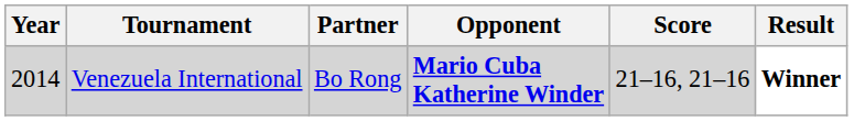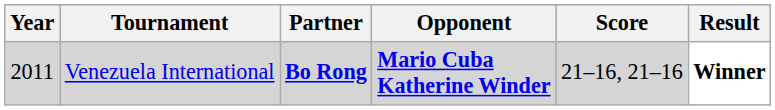 <table class="sortable wikitable" style="font-size: 90%;">
 <tr>
 <th>Year</th>
 <th>Tournament</th>
 <th>Partner</th>
 <th>Opponent</th>
 <th>Score</th>
 <th>Result</th>
 </tr>
 <tr style="background:#D5D5D5">
-<td align="center">2014</td>
+<td align="center">2011</td>
 <td align="left"><a href='#'>Venezuela International</a></td>
-<td align="left"> <a href='#'>Bo Rong</a></td>
+<td align="left"><strong> <a href='#'>Bo Rong</a></strong></td>
 <td align="left"><strong> <a href='#'>Mario Cuba</a><br> <a href='#'>Katherine Winder</a></strong></td>
 <td align="left">21–16, 21–16</td>
 <td style="text-align:left; background:white"> <strong>Winner</strong></td>
 </tr>
 </table>
